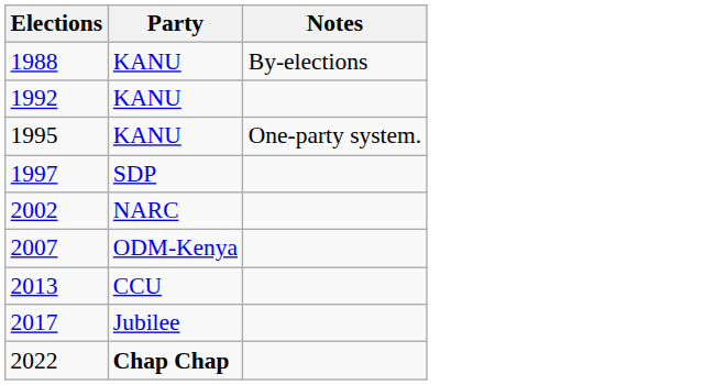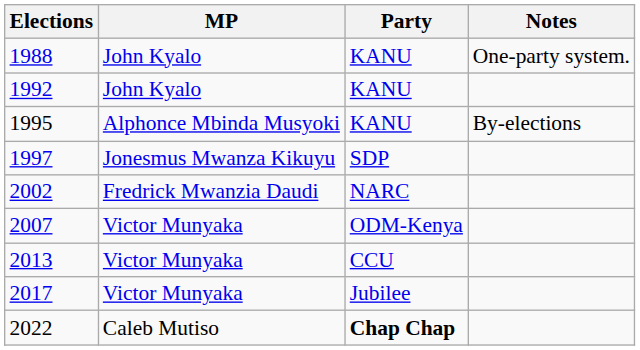 <table class="wikitable mw-collapsible">
 <tr>
 <th>Elections</th>
+<th>MP </th>
 <th>Party</th>
 <th>Notes</th>
 </tr>
 <tr>
 <td><a href='#'>1988</a></td>
+<td><a href='#'>John Kyalo</a></td>
 <td><a href='#'>KANU</a></td>
-<td>By-elections</td>
+<td>One-party system.</td>
 </tr>
 <tr>
 <td><a href='#'>1992</a></td>
+<td><a href='#'>John Kyalo</a></td>
 <td><a href='#'>KANU</a></td>
 <td></td>
 </tr>
 <tr>
 <td>1995</td>
+<td><a href='#'>Alphonce Mbinda Musyoki</a></td>
 <td><a href='#'>KANU</a></td>
-<td>One-party system.</td>
+<td>By-elections</td>
 </tr>
 <tr>
 <td><a href='#'>1997</a></td>
+<td><a href='#'>Jonesmus Mwanza Kikuyu</a></td>
 <td><a href='#'>SDP</a></td>
 <td></td>
 </tr>
 <tr>
 <td><a href='#'>2002</a></td>
+<td><a href='#'>Fredrick Mwanzia Daudi</a></td>
 <td><a href='#'>NARC</a></td>
 <td></td>
 </tr>
 <tr>
 <td><a href='#'>2007</a></td>
+<td><a href='#'>Victor Munyaka</a></td>
 <td><a href='#'>ODM-Kenya</a></td>
 <td></td>
 </tr>
 <tr>
 <td><a href='#'>2013</a></td>
+<td><a href='#'>Victor Munyaka</a></td>
 <td><a href='#'>CCU</a></td>
 <td></td>
 </tr>
 <tr>
 <td><a href='#'>2017</a></td>
+<td><a href='#'>Victor Munyaka</a></td>
 <td><a href='#'>Jubilee</a></td>
 <td></td>
 </tr>
 <tr>
 <td>2022</td>
+<td>Caleb Mutiso</td>
 <td><strong>Chap Chap</strong></td>
 <td></td>
 </tr>
 </table>
